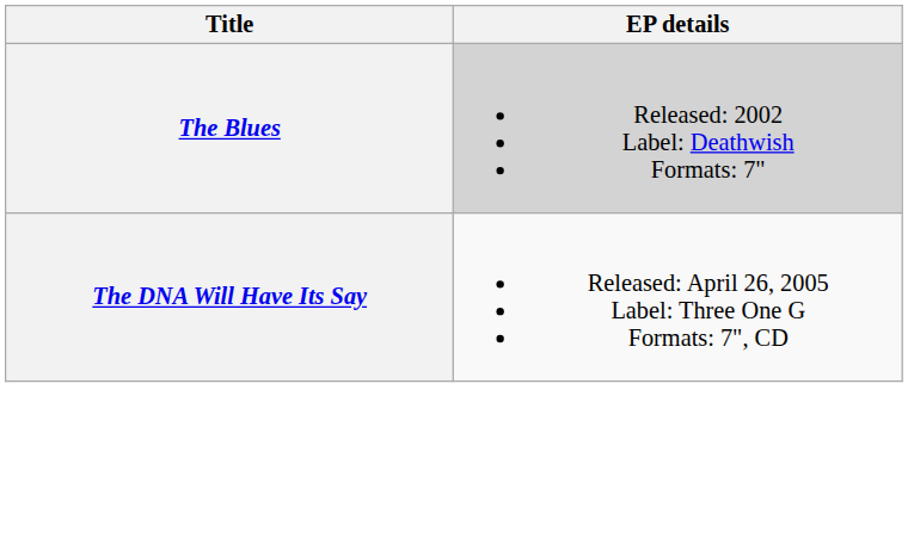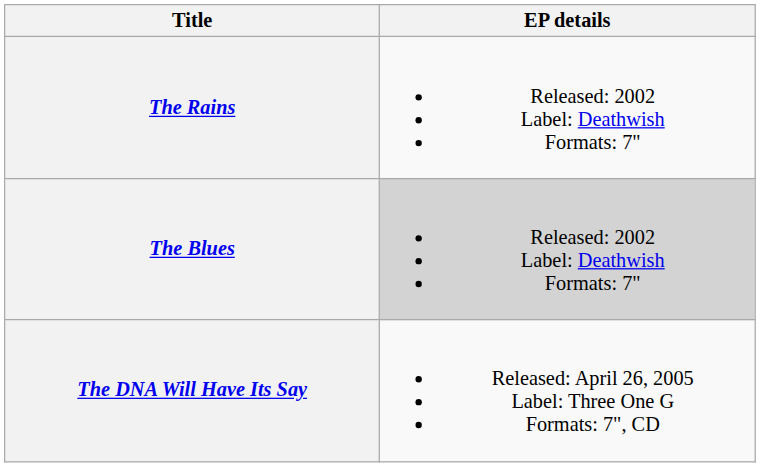 <table class="wikitable plainrowheaders" style="text-align:center;">
 <tr>
 <th scope="col" style="width:18em;">Title</th>
 <th scope="col" style="width:18em;">EP details</th>
+</tr>
+<tr>
+<th scope="row"><em><a href='#'>The Rains</a></em></th>
+<td><br><ul><li>Released: 2002</li><li>Label: <a href='#'>Deathwish</a></li><li>Formats: 7"</li></ul></td>
 </tr>
 <tr>
 <th scope="row"><em><a href='#'>The Blues</a></em></th>
 <td style="background: lightgrey;"><br><ul><li>Released: 2002</li><li>Label: <a href='#'>Deathwish</a></li><li>Formats: 7"</li></ul></td>
 </tr>
 <tr>
 <th scope="row"><em><a href='#'>The DNA Will Have Its Say</a></em></th>
 <td><br><ul><li>Released: April 26, 2005</li><li>Label: Three One G</li><li>Formats: 7", CD</li></ul></td>
 </tr>
 </table>
